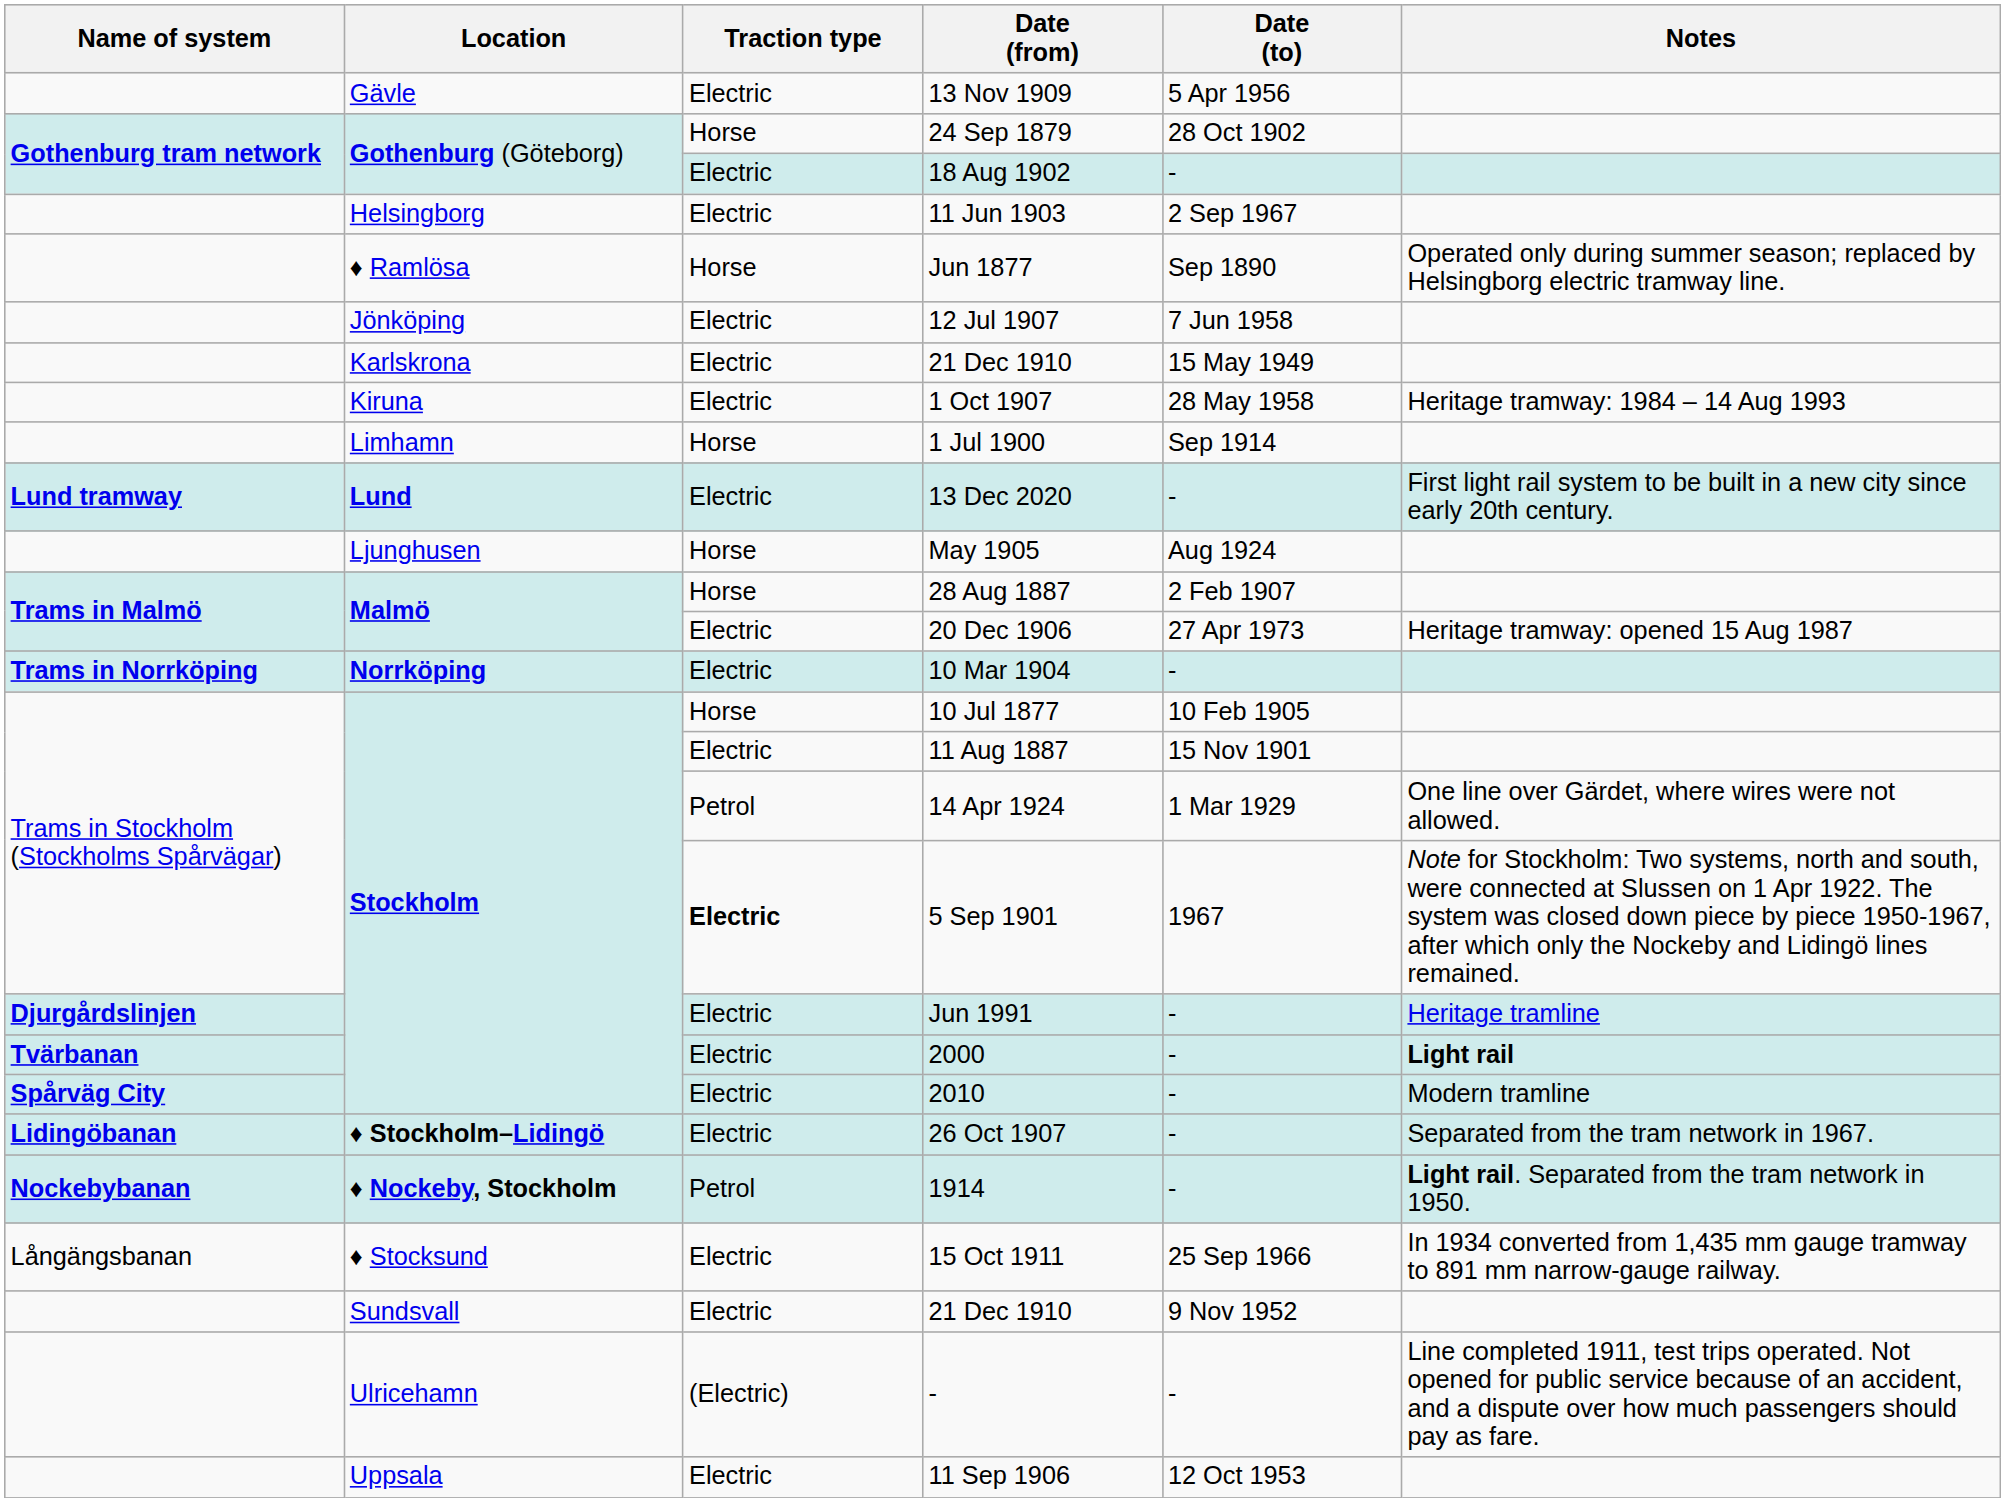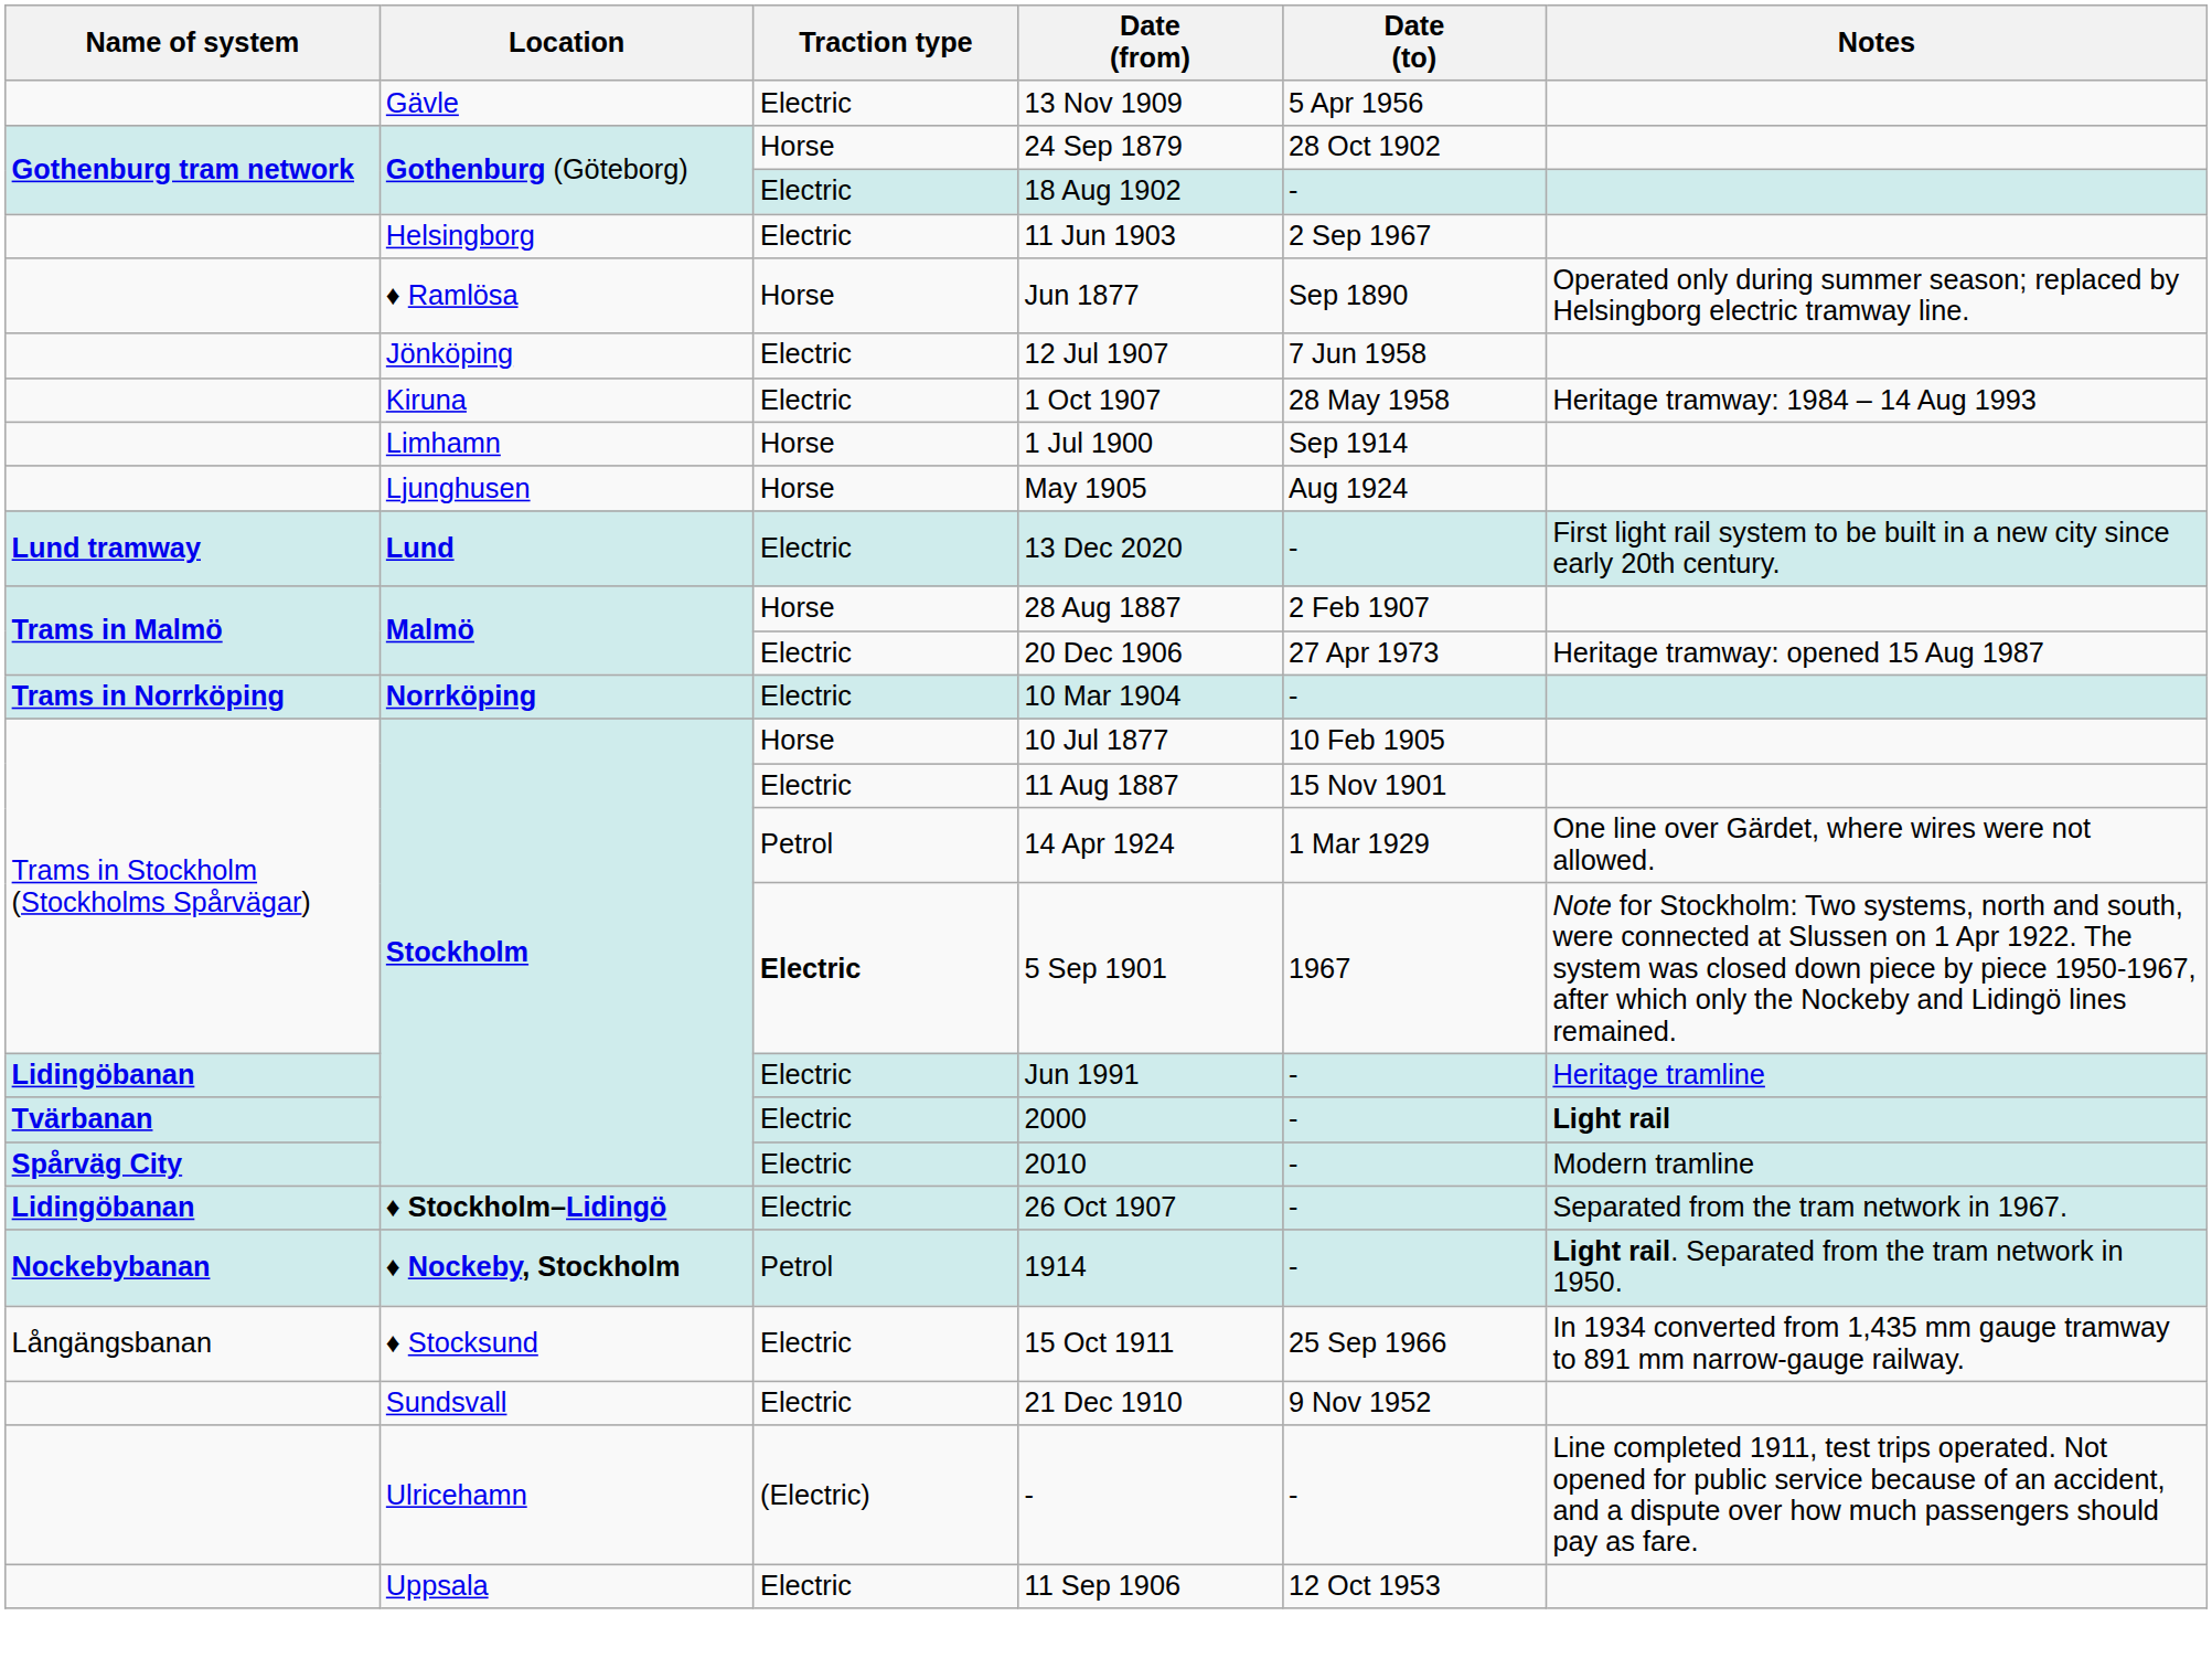 <table class="wikitable sortable" width=100%>
 <tr>
 <th width=17%>Name of system</th>
 <th width=17%>Location</th>
 <th width=12%>Traction type</th>
 <th width=12%>Date<br>(from)</th>
 <th width=12%>Date<br>(to)</th>
 <th class="unsortable" width=30%>Notes</th>
 </tr>
 <tr>
 <td> </td>
 <td><a href='#'>Gävle</a></td>
 <td>Electric</td>
 <td>13 Nov 1909</td>
 <td>5 Apr 1956</td>
 <td></td>
 </tr>
 <tr>
 <td style="background:#CFECEC" rowspan="2"><strong><a href='#'>Gothenburg tram network</a></strong></td>
 <td style="background:#CFECEC" rowspan="2"><strong><a href='#'>Gothenburg</a></strong> (Göteborg)</td>
 <td>Horse</td>
 <td>24 Sep 1879</td>
 <td>28 Oct 1902</td>
 <td></td>
 </tr>
 <tr style="background:#CFECEC">
 <td>Electric</td>
 <td>18 Aug 1902</td>
 <td>-</td>
 <td></td>
 </tr>
 <tr>
 <td> </td>
 <td><a href='#'>Helsingborg</a></td>
 <td>Electric</td>
 <td>11 Jun 1903</td>
 <td>2 Sep 1967</td>
 <td></td>
 </tr>
 <tr>
 <td> </td>
 <td>♦ <a href='#'>Ramlösa</a></td>
 <td>Horse</td>
 <td>Jun 1877</td>
 <td>Sep 1890</td>
 <td>Operated only during summer season; replaced by Helsingborg electric tramway line.</td>
 </tr>
 <tr>
 <td> </td>
 <td><a href='#'>Jönköping</a></td>
 <td>Electric</td>
 <td>12 Jul 1907</td>
 <td>7 Jun 1958</td>
 <td></td>
 </tr>
 <tr>
 <td> </td>
-<td><a href='#'>Karlskrona</a></td>
-<td>Electric</td>
-<td>21 Dec 1910</td>
-<td>15 May 1949</td>
-<td></td>
-</tr>
-<tr>
-<td> </td>
 <td><a href='#'>Kiruna</a></td>
 <td>Electric</td>
 <td>1 Oct 1907</td>
 <td>28 May 1958</td>
 <td>Heritage tramway: 1984 – 14 Aug 1993</td>
 </tr>
 <tr>
 <td> </td>
 <td><a href='#'>Limhamn</a></td>
 <td>Horse</td>
 <td>1 Jul 1900</td>
 <td>Sep 1914</td>
 <td></td>
 </tr>
+<tr>
+<td> </td>
+<td><a href='#'>Ljunghusen</a></td>
+<td>Horse</td>
+<td>May 1905</td>
+<td>Aug 1924</td>
+<td></td>
+</tr>
 <tr style="background:#CFECEC">
 <td><strong><a href='#'>Lund tramway</a></strong></td>
 <td><strong><a href='#'>Lund</a></strong></td>
 <td>Electric</td>
 <td>13 Dec 2020</td>
 <td>-</td>
 <td> First light rail system to be built in a new city since early 20th century.</td>
-</tr>
-<tr>
-<td> </td>
-<td><a href='#'>Ljunghusen</a></td>
-<td>Horse</td>
-<td>May 1905</td>
-<td>Aug 1924</td>
-<td></td>
 </tr>
 <tr>
 <td style="background:#CFECEC" rowspan="2"><strong><a href='#'>Trams in Malmö</a></strong></td>
 <td style="background:#CFECEC" rowspan="2"><strong><a href='#'>Malmö</a></strong></td>
 <td>Horse</td>
 <td>28 Aug 1887</td>
 <td>2 Feb 1907</td>
 <td></td>
 </tr>
 <tr>
 <td>Electric</td>
 <td>20 Dec 1906</td>
 <td>27 Apr 1973</td>
 <td>Heritage tramway: opened 15 Aug 1987</td>
 </tr>
 <tr style="background:#CFECEC">
 <td><strong><a href='#'>Trams in Norrköping</a></strong></td>
 <td><strong><a href='#'>Norrköping</a></strong></td>
 <td>Electric</td>
 <td>10 Mar 1904</td>
 <td>-</td>
 <td></td>
 </tr>
 <tr>
 <td rowspan="4"><a href='#'>Trams in Stockholm</a><br>(<a href='#'>Stockholms Spårvägar</a>)</td>
 <td style="background:#CFECEC" rowspan=7><strong><a href='#'>Stockholm</a></strong></td>
 <td>Horse</td>
 <td>10 Jul 1877</td>
 <td>10 Feb 1905</td>
 <td></td>
 </tr>
 <tr>
 <td>Electric</td>
 <td>11 Aug 1887</td>
 <td>15 Nov 1901</td>
 <td></td>
 </tr>
 <tr>
 <td>Petrol</td>
 <td>14 Apr 1924</td>
 <td>1 Mar 1929</td>
 <td>One line over Gärdet, where wires were not allowed.</td>
 </tr>
 <tr>
 <td><strong>Electric</strong></td>
 <td>5 Sep 1901</td>
 <td>1967</td>
 <td> <em>Note</em> for Stockholm: Two systems, north and south, were connected at Slussen on 1 Apr 1922. The system was closed down piece by piece 1950-1967, after which only the Nockeby and Lidingö lines remained.</td>
 </tr>
 <tr style="background:#CFECEC">
-<td><strong><a href='#'>Djurgårdslinjen</a></strong></td>
+<td><strong><a href='#'>Lidingöbanan</a></strong></td>
 <td>Electric</td>
 <td>Jun 1991</td>
 <td>-</td>
 <td><a href='#'>Heritage tramline</a></td>
 </tr>
 <tr style="background:#CFECEC">
 <td><strong><a href='#'>Tvärbanan</a></strong></td>
 <td>Electric</td>
 <td>2000</td>
 <td>-</td>
 <td><strong>Light rail</strong></td>
 </tr>
 <tr style="background:#CFECEC">
 <td><strong><a href='#'>Spårväg City</a></strong></td>
 <td>Electric</td>
 <td>2010</td>
 <td>-</td>
 <td>Modern tramline</td>
 </tr>
 <tr style="background:#CFECEC">
 <td><strong><a href='#'>Lidingöbanan</a></strong></td>
 <td>♦ <strong>Stockholm–<a href='#'>Lidingö</a></strong></td>
 <td>Electric</td>
 <td>26 Oct 1907</td>
 <td>-</td>
 <td>Separated from the tram network in 1967.</td>
 </tr>
 <tr style="background:#CFECEC">
 <td><strong><a href='#'>Nockebybanan</a></strong></td>
 <td>♦ <strong><a href='#'>Nockeby</a>, Stockholm</strong></td>
 <td>Petrol</td>
 <td>1914</td>
 <td>-</td>
 <td><strong>Light rail</strong>. Separated from the tram network in 1950.</td>
 </tr>
 <tr>
 <td>Långängsbanan</td>
 <td>♦ <a href='#'>Stocksund</a></td>
 <td>Electric</td>
 <td>15 Oct 1911</td>
 <td>25 Sep 1966</td>
 <td>In 1934 converted from 1,435 mm gauge tramway to 891 mm narrow-gauge railway.</td>
 </tr>
 <tr>
 <td> </td>
 <td><a href='#'>Sundsvall</a></td>
 <td>Electric</td>
 <td>21 Dec 1910</td>
 <td>9 Nov 1952</td>
 <td></td>
 </tr>
 <tr>
 <td> </td>
 <td><a href='#'>Ulricehamn</a></td>
 <td>(Electric)</td>
 <td>-</td>
 <td>-</td>
 <td>Line completed 1911, test trips operated. Not opened for public service because of an accident, and a dispute over how much passengers should pay as fare.</td>
 </tr>
 <tr>
 <td> </td>
 <td><a href='#'>Uppsala</a></td>
 <td>Electric</td>
 <td>11 Sep 1906</td>
 <td>12 Oct 1953</td>
 <td></td>
 </tr>
 </table>
